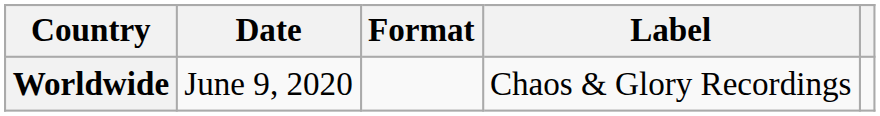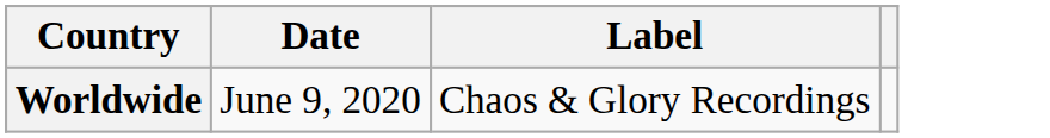 <table class="wikitable plainrowheaders">
 <tr>
 <th scope="col">Country</th>
 <th scope="col">Date</th>
-<th scope="col">Format</th>
 <th scope="col">Label</th>
 <th scope="col"></th>
 </tr>
 <tr>
 <th scope="row">Worldwide</th>
 <td>June 9, 2020</td>
-<td></td>
 <td>Chaos & Glory Recordings</td>
 <td></td>
 </tr>
 </table>
